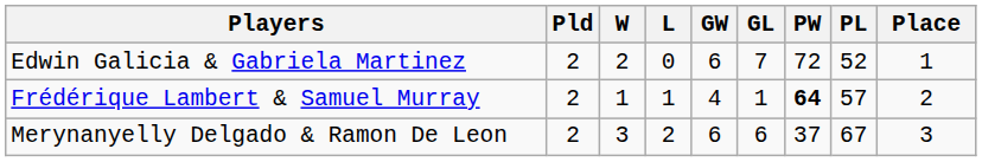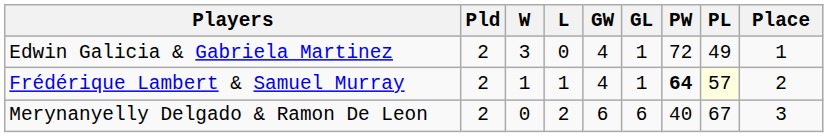 <table class=wikitable style="text-align:center">
 <tr>
 <th width=300>Players</th>
 <th width=20>Pld</th>
 <th width=20>W</th>
 <th width=20>L</th>
 <th width=20>GW</th>
 <th width=20>GL</th>
 <th width=20>PW</th>
 <th width=20>PL</th>
 <th width=50>Place</th>
 </tr>
 <tr>
 <td align="left"> Edwin Galicia & <a href='#'>Gabriela Martinez</a></td>
 <td>2</td>
-<td>2</td>
+<td>3</td>
 <td>0</td>
-<td>6</td>
-<td>7</td>
+<td>4</td>
+<td>1</td>
 <td>72</td>
-<td>52</td>
+<td>49</td>
 <td>1</td>
 </tr>
 <tr>
 <td align=left> <a href='#'>Frédérique Lambert</a> & <a href='#'>Samuel Murray</a></td>
 <td>2</td>
 <td>1</td>
 <td>1</td>
 <td>4</td>
 <td>1</td>
 <td><strong>64</strong></td>
-<td>57</td>
+<td style="background: lightyellow;">57</td>
 <td>2</td>
 </tr>
 <tr>
 <td align=left> Merynanyelly Delgado & Ramon De Leon</td>
 <td>2</td>
-<td>3</td>
+<td>0</td>
 <td>2</td>
 <td>6</td>
 <td>6</td>
-<td>37</td>
+<td>40</td>
 <td>67</td>
 <td>3</td>
 </tr>
 </table>
